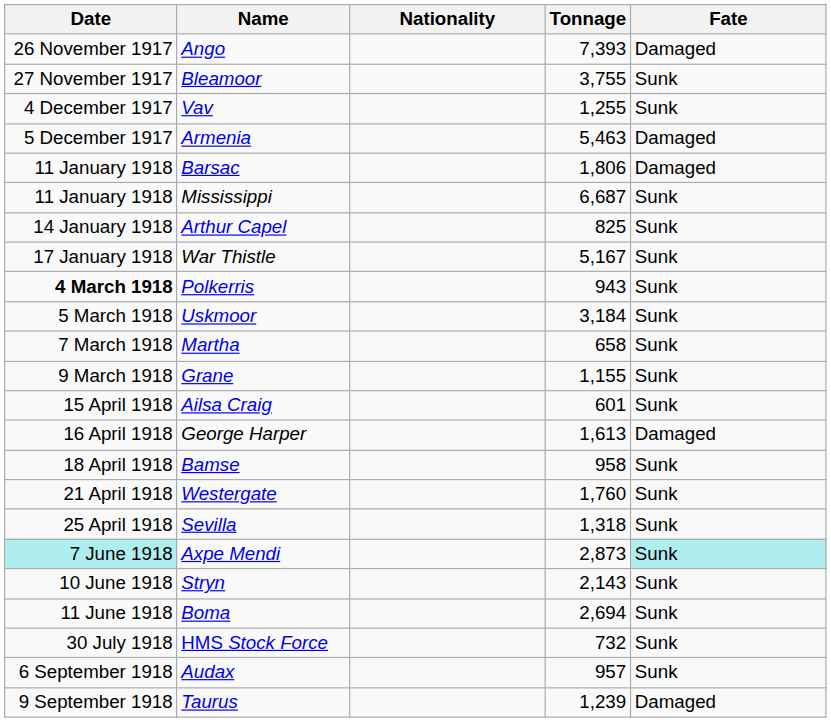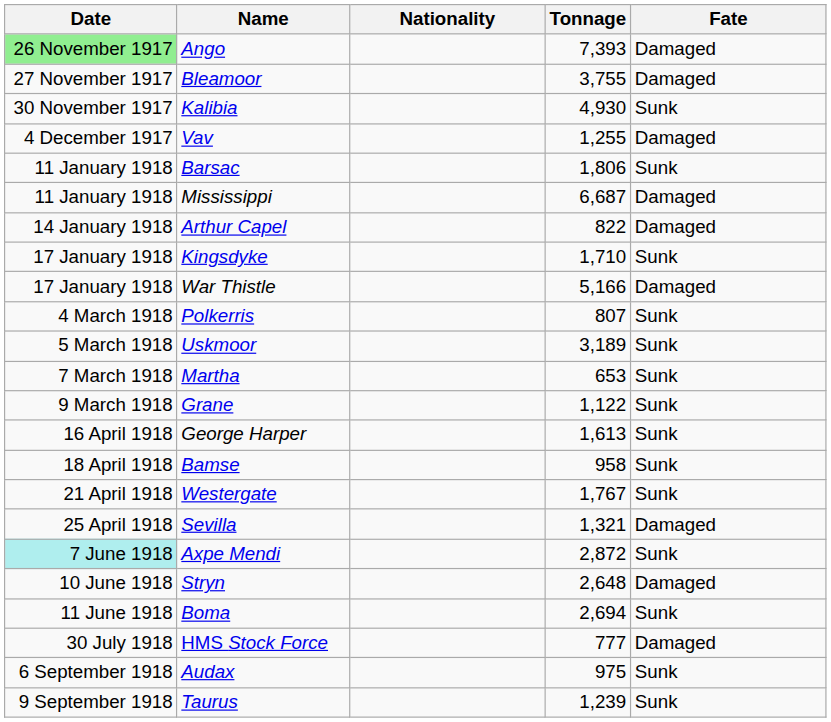 <table class="wikitable sortable">
 <tr>
 <th width="140px">Date</th>
 <th width="140px">Name</th>
 <th width="160px">Nationality</th>
 <th width="25px">Tonnage</th>
 <th width="160px">Fate</th>
 </tr>
 <tr>
-<td align="right">26 November 1917</td>
+<td align="right" style="background: lightgreen;">26 November 1917</td>
 <td align="left"><a href='#'><em>Ango</em></a></td>
 <td align="left"></td>
 <td align="right">7,393</td>
 <td align="left">Damaged</td>
 </tr>
 <tr>
 <td align="right">27 November 1917</td>
 <td align="left"><a href='#'><em>Bleamoor</em></a></td>
 <td align="left"></td>
 <td align="right">3,755</td>
+<td align="left">Damaged</td>
+</tr>
+<tr>
+<td align="right">30 November 1917</td>
+<td align="left"><a href='#'><em>Kalibia</em></a></td>
+<td align="left"></td>
+<td align="right">4,930</td>
 <td align="left">Sunk</td>
 </tr>
 <tr>
 <td align="right">4 December 1917</td>
 <td align="left"><a href='#'><em>Vav</em></a></td>
 <td align="left"></td>
 <td align="right">1,255</td>
-<td align="left">Sunk</td>
-</tr>
-<tr>
-<td align="right">5 December 1917</td>
-<td align="left"><a href='#'><em>Armenia</em></a></td>
-<td align="left"></td>
-<td align="right">5,463</td>
 <td align="left">Damaged</td>
 </tr>
 <tr>
 <td align="right">11 January 1918</td>
 <td align="left"><a href='#'><em>Barsac</em></a></td>
 <td align="left"></td>
 <td align="right">1,806</td>
-<td align="left">Damaged</td>
+<td align="left">Sunk</td>
 </tr>
 <tr>
 <td align="right">11 January 1918</td>
 <td align="left"><em>Mississippi</em></td>
 <td align="left"></td>
 <td align="right">6,687</td>
-<td align="left">Sunk</td>
+<td align="left">Damaged</td>
 </tr>
 <tr>
 <td align="right">14 January 1918</td>
 <td align="left"><a href='#'><em>Arthur Capel</em></a></td>
 <td align="left"></td>
-<td align="right">825</td>
+<td align="right">822</td>
+<td align="left">Damaged</td>
+</tr>
+<tr>
+<td align="right">17 January 1918</td>
+<td align="left"><a href='#'><em>Kingsdyke</em></a></td>
+<td align="left"></td>
+<td align="right">1,710</td>
 <td align="left">Sunk</td>
 </tr>
 <tr>
 <td align="right">17 January 1918</td>
 <td align="left"><em>War Thistle</em></td>
 <td align="left"></td>
-<td align="right">5,167</td>
-<td align="left">Sunk</td>
+<td align="right">5,166</td>
+<td align="left">Damaged</td>
 </tr>
 <tr>
-<td align="right"><strong>4 March 1918</strong></td>
+<td align="right">4 March 1918</td>
 <td align="left"><a href='#'><em>Polkerris</em></a></td>
 <td align="left"></td>
-<td align="right">943</td>
+<td align="right">807</td>
 <td align="left">Sunk</td>
 </tr>
 <tr>
 <td align="right">5 March 1918</td>
 <td align="left"><a href='#'><em>Uskmoor</em></a></td>
 <td align="left"></td>
-<td align="right">3,184</td>
+<td align="right">3,189</td>
 <td align="left">Sunk</td>
 </tr>
 <tr>
 <td align="right">7 March 1918</td>
 <td align="left"><a href='#'><em>Martha</em></a></td>
 <td align="left"></td>
-<td align="right">658</td>
+<td align="right">653</td>
 <td align="left">Sunk</td>
 </tr>
 <tr>
 <td align="right">9 March 1918</td>
 <td align="left"><a href='#'><em>Grane</em></a></td>
 <td align="left"></td>
-<td align="right">1,155</td>
-<td align="left">Sunk</td>
-</tr>
-<tr>
-<td align="right">15 April 1918</td>
-<td align="left"><a href='#'><em>Ailsa Craig</em></a></td>
-<td align="left"></td>
-<td align="right">601</td>
+<td align="right">1,122</td>
 <td align="left">Sunk</td>
 </tr>
 <tr>
 <td align="right">16 April 1918</td>
 <td align="left"><em>George Harper</em></td>
 <td align="left"></td>
 <td align="right">1,613</td>
-<td align="left">Damaged</td>
+<td align="left">Sunk</td>
 </tr>
 <tr>
 <td align="right">18 April 1918</td>
 <td align="left"><a href='#'><em>Bamse</em></a></td>
 <td align="left"></td>
 <td align="right">958</td>
 <td align="left">Sunk</td>
 </tr>
 <tr>
 <td align="right">21 April 1918</td>
 <td align="left"><a href='#'><em>Westergate</em></a></td>
 <td align="left"></td>
-<td align="right">1,760</td>
+<td align="right">1,767</td>
 <td align="left">Sunk</td>
 </tr>
 <tr>
 <td align="right">25 April 1918</td>
 <td align="left"><a href='#'><em>Sevilla</em></a></td>
 <td align="left"></td>
-<td align="right">1,318</td>
-<td align="left">Sunk</td>
+<td align="right">1,321</td>
+<td align="left">Damaged</td>
 </tr>
 <tr>
 <td align="right" style="background: paleturquoise;">7 June 1918</td>
 <td align="left"><a href='#'><em>Axpe Mendi</em></a></td>
 <td align="left"></td>
-<td align="right">2,873</td>
-<td align="left" style="background: paleturquoise;">Sunk</td>
+<td align="right">2,872</td>
+<td align="left">Sunk</td>
 </tr>
 <tr>
 <td align="right">10 June 1918</td>
 <td align="left"><a href='#'><em>Stryn</em></a></td>
 <td align="left"></td>
-<td align="right">2,143</td>
-<td align="left">Sunk</td>
+<td align="right">2,648</td>
+<td align="left">Damaged</td>
 </tr>
 <tr>
 <td align="right">11 June 1918</td>
 <td align="left"><a href='#'><em>Boma</em></a></td>
 <td align="left"></td>
 <td align="right">2,694</td>
 <td align="left">Sunk</td>
 </tr>
 <tr>
 <td align="right">30 July 1918</td>
 <td align="left"><a href='#'>HMS <em>Stock Force</em></a></td>
 <td align="left"></td>
-<td align="right">732</td>
-<td align="left">Sunk</td>
+<td align="right">777</td>
+<td align="left">Damaged</td>
 </tr>
 <tr>
 <td align="right">6 September 1918</td>
 <td align="left"><a href='#'><em>Audax</em></a></td>
 <td align="left"></td>
-<td align="right">957</td>
+<td align="right">975</td>
 <td align="left">Sunk</td>
 </tr>
 <tr>
 <td align="right">9 September 1918</td>
 <td align="left"><a href='#'><em>Taurus</em></a></td>
 <td align="left"></td>
 <td align="right">1,239</td>
-<td align="left">Damaged</td>
+<td align="left">Sunk</td>
 </tr>
 </table>
